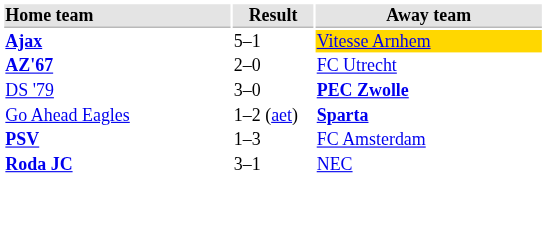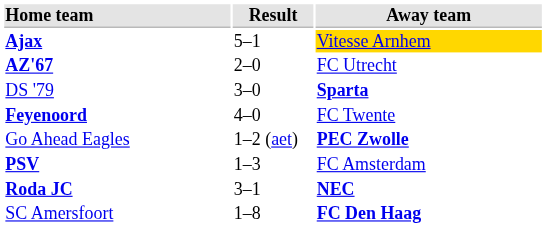 <table>
 <tr bgcolor="#E4E4E4">
 <th style="border-bottom:1px solid #AAAAAA" width="200" align="left">Home team</th>
 <th style="border-bottom:1px solid #AAAAAA" width="70" align="center">Result</th>
 <th style="border-bottom:1px solid #AAAAAA" width="200">Away team</th>
 </tr>
 <tr>
 <td><strong><a href='#'>Ajax</a></strong></td>
 <td>5–1 </td>
 <td style="background: gold;"><a href='#'>Vitesse Arnhem</a></td>
 </tr>
 <tr>
 <td><strong><a href='#'>AZ'67</a></strong></td>
 <td>2–0</td>
 <td><a href='#'>FC Utrecht</a></td>
 </tr>
 <tr>
 <td><a href='#'>DS '79</a></td>
 <td>3–0</td>
-<td><strong><a href='#'>PEC Zwolle</a></strong></td>
+<td><strong><a href='#'>Sparta</a></strong></td>
+</tr>
+<tr>
+<td><strong><a href='#'>Feyenoord</a></strong></td>
+<td>4–0</td>
+<td><a href='#'>FC Twente</a></td>
 </tr>
 <tr>
 <td><a href='#'>Go Ahead Eagles</a></td>
 <td>1–2 (<a href='#'>aet</a>)</td>
-<td><strong><a href='#'>Sparta</a></strong></td>
+<td><strong><a href='#'>PEC Zwolle</a></strong></td>
 </tr>
 <tr>
 <td><strong><a href='#'>PSV</a></strong></td>
 <td>1–3</td>
 <td><a href='#'>FC Amsterdam</a></td>
 </tr>
 <tr>
 <td><strong><a href='#'>Roda JC</a></strong></td>
 <td>3–1 </td>
-<td><a href='#'>NEC</a></td>
+<td><strong><a href='#'>NEC</a></strong></td>
+</tr>
+<tr>
+<td><a href='#'>SC Amersfoort</a></td>
+<td>1–8</td>
+<td><strong><a href='#'>FC Den Haag</a></strong></td>
 </tr>
 </table>
